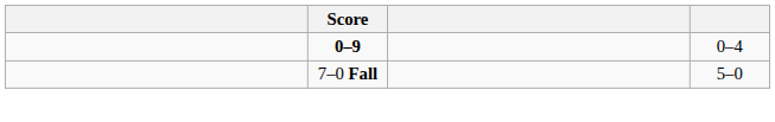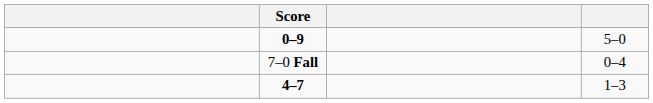 <table class="wikitable" style="text-align: center; ">
 <tr>
 <th align="right" width="270"></th>
 <th width="65">Score</th>
 <th align="left" width="270"></th>
 <th width="65"></th>
 </tr>
 <tr>
 <td align="left"></td>
 <td><strong>0–9</strong></td>
 <td align="left"><strong></strong></td>
-<td>0–4 <strong></strong></td>
+<td>5–0 <strong></strong></td>
 </tr>
 <tr>
 <td align="left"><strong></strong></td>
 <td>7–0 <strong>Fall</strong></td>
 <td align="left"></td>
-<td>5–0 <strong></strong></td>
+<td>0–4 <strong></strong></td>
+</tr>
+<tr>
+<td align="left"></td>
+<td><strong>4–7</strong></td>
+<td align="left"><strong></strong></td>
+<td>1–3 <strong></strong></td>
 </tr>
 </table>
